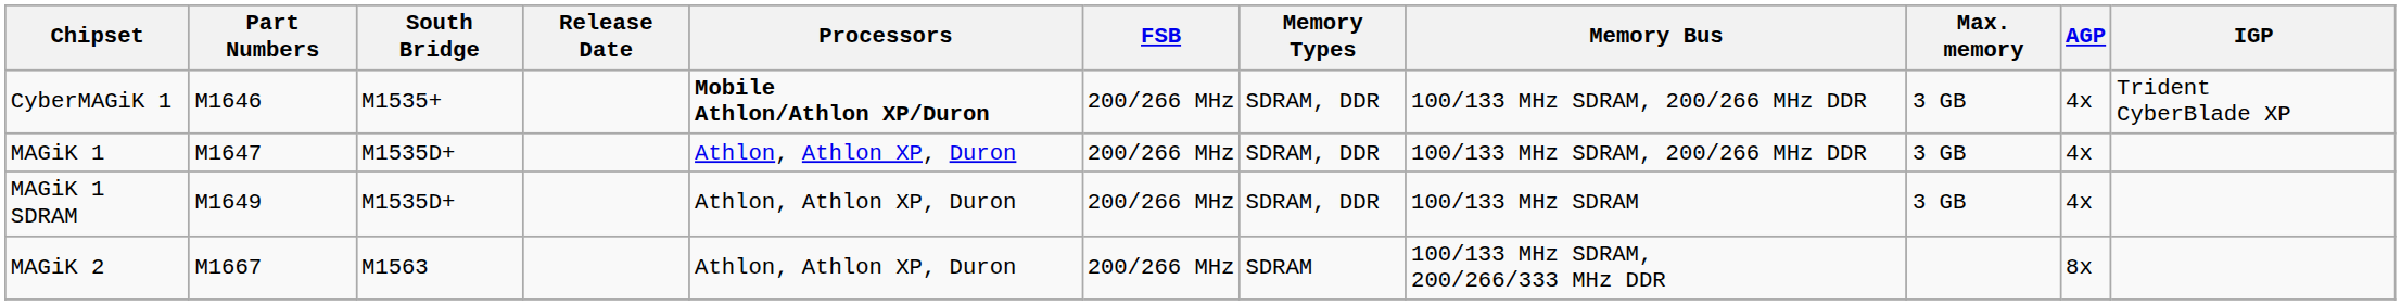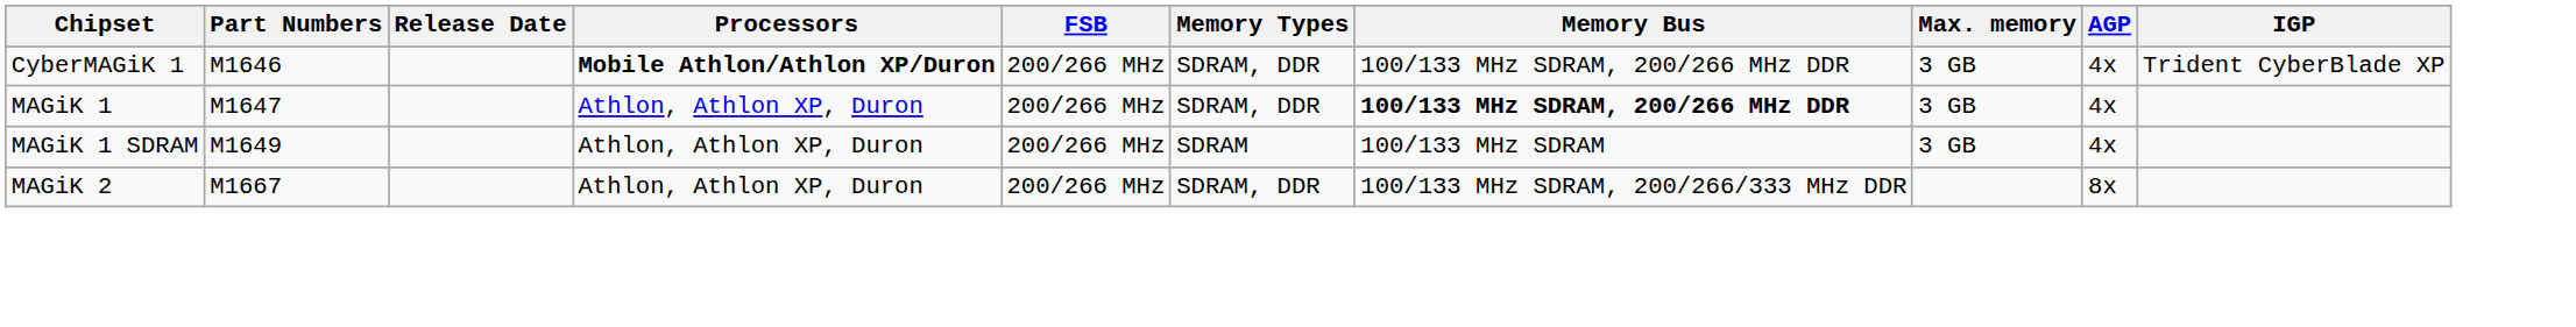 <table class="wikitable" style="font-size: 90%;">
 <tr>
 <th>Chipset</th>
 <th>Part Numbers</th>
-<th>South Bridge</th>
 <th>Release Date</th>
 <th>Processors</th>
 <th><a href='#'>FSB</a></th>
 <th>Memory Types</th>
 <th>Memory Bus</th>
 <th>Max. memory</th>
 <th><a href='#'>AGP</a></th>
 <th>IGP</th>
 </tr>
 <tr>
 <td>CyberMAGiK 1</td>
 <td>M1646</td>
-<td>M1535+</td>
 <td></td>
 <td><strong>Mobile Athlon/Athlon XP/Duron</strong></td>
 <td>200/266 MHz</td>
 <td>SDRAM, DDR</td>
 <td>100/133 MHz SDRAM, 200/266 MHz DDR</td>
 <td>3 GB</td>
 <td>4x</td>
 <td>Trident CyberBlade XP</td>
 </tr>
 <tr>
 <td>MAGiK 1</td>
 <td>M1647</td>
-<td>M1535D+</td>
 <td></td>
 <td><a href='#'>Athlon</a>, <a href='#'>Athlon XP</a>, <a href='#'>Duron</a></td>
 <td>200/266 MHz</td>
 <td>SDRAM, DDR</td>
-<td>100/133 MHz SDRAM, 200/266 MHz DDR</td>
+<td><strong>100/133 MHz SDRAM, 200/266 MHz DDR</strong></td>
 <td>3 GB</td>
 <td>4x</td>
 <td></td>
 </tr>
 <tr>
 <td>MAGiK 1 SDRAM</td>
 <td>M1649</td>
-<td>M1535D+</td>
 <td></td>
 <td>Athlon, Athlon XP, Duron</td>
 <td>200/266 MHz</td>
-<td>SDRAM, DDR</td>
+<td>SDRAM</td>
 <td>100/133 MHz SDRAM</td>
 <td>3 GB</td>
 <td>4x</td>
 <td></td>
 </tr>
 <tr>
 <td>MAGiK 2</td>
 <td>M1667</td>
-<td>M1563</td>
 <td></td>
 <td>Athlon, Athlon XP, Duron</td>
 <td>200/266 MHz</td>
-<td>SDRAM</td>
+<td>SDRAM, DDR</td>
 <td>100/133 MHz SDRAM, 200/266/333 MHz DDR</td>
 <td></td>
 <td>8x</td>
 <td></td>
 </tr>
 </table>
